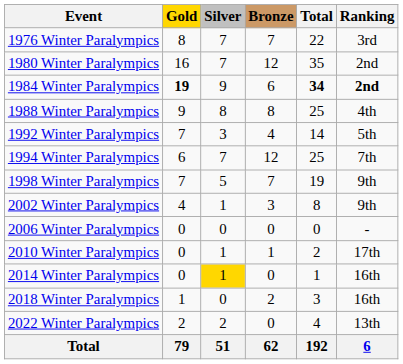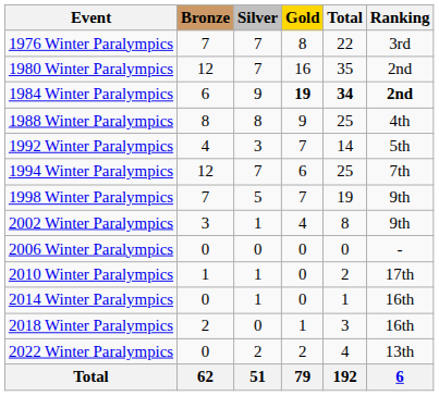 <table class="wikitable sortable" style="text-align:center;">
 <tr>
 <th>Event</th>
+<td style="background:#cc9966; font-weight:bold;">Bronze</td>
+<td style="background:silver; font-weight:bold;">Silver</td>
 <td style="background:gold; font-weight:bold;">Gold</td>
-<td style="background:silver; font-weight:bold;">Silver</td>
-<td style="background:#cc9966; font-weight:bold;">Bronze</td>
 <th>Total</th>
 <th>Ranking</th>
 </tr>
 <tr>
 <td><a href='#'>1976 Winter Paralympics</a></td>
-<td>8</td>
 <td>7</td>
 <td>7</td>
+<td>8</td>
 <td>22</td>
 <td>3rd</td>
 </tr>
 <tr>
 <td><a href='#'>1980 Winter Paralympics</a></td>
+<td>12</td>
+<td>7</td>
 <td>16</td>
-<td>7</td>
-<td>12</td>
 <td>35</td>
 <td>2nd</td>
 </tr>
 <tr>
 <td><a href='#'>1984 Winter Paralympics</a></td>
+<td>6</td>
+<td>9</td>
 <td><strong>19</strong></td>
-<td>9</td>
-<td>6</td>
 <td><strong>34</strong></td>
 <td><strong>2nd</strong></td>
 </tr>
 <tr>
 <td><a href='#'>1988 Winter Paralympics</a></td>
-<td>9</td>
 <td>8</td>
 <td>8</td>
+<td>9</td>
 <td>25</td>
 <td>4th</td>
 </tr>
 <tr>
 <td><a href='#'>1992 Winter Paralympics</a></td>
+<td>4</td>
+<td>3</td>
 <td>7</td>
-<td>3</td>
-<td>4</td>
 <td>14</td>
 <td>5th</td>
 </tr>
 <tr>
 <td><a href='#'>1994 Winter Paralympics</a></td>
+<td>12</td>
+<td>7</td>
 <td>6</td>
-<td>7</td>
-<td>12</td>
 <td>25</td>
 <td>7th</td>
 </tr>
 <tr>
 <td><a href='#'>1998 Winter Paralympics</a></td>
 <td>7</td>
 <td>5</td>
 <td>7</td>
 <td>19</td>
 <td>9th</td>
 </tr>
 <tr>
 <td><a href='#'>2002 Winter Paralympics</a></td>
+<td>3</td>
+<td>1</td>
 <td>4</td>
-<td>1</td>
-<td>3</td>
 <td>8</td>
 <td>9th</td>
 </tr>
 <tr>
 <td><a href='#'>2006 Winter Paralympics</a></td>
 <td>0</td>
 <td>0</td>
 <td>0</td>
 <td>0</td>
 <td>-</td>
 </tr>
 <tr>
 <td><a href='#'>2010 Winter Paralympics</a></td>
-<td>0</td>
 <td>1</td>
 <td>1</td>
+<td>0</td>
 <td>2</td>
 <td>17th</td>
 </tr>
 <tr>
 <td><a href='#'>2014 Winter Paralympics</a></td>
 <td>0</td>
-<td style="background: gold;">1</td>
+<td>1</td>
 <td>0</td>
 <td>1</td>
 <td>16th</td>
 </tr>
 <tr>
 <td><a href='#'>2018 Winter Paralympics</a></td>
+<td>2</td>
+<td>0</td>
 <td>1</td>
-<td>0</td>
-<td>2</td>
 <td>3</td>
 <td>16th</td>
 </tr>
 <tr>
 <td><a href='#'>2022 Winter Paralympics</a></td>
+<td>0</td>
 <td>2</td>
 <td>2</td>
-<td>0</td>
 <td>4</td>
 <td>13th</td>
 </tr>
 <tr class="sortbottom" align=center>
 <th>Total</th>
+<th>62</th>
+<th>51</th>
 <th>79</th>
-<th>51</th>
-<th>62</th>
 <th>192</th>
 <th><a href='#'>6</a></th>
 </tr>
 </table>
